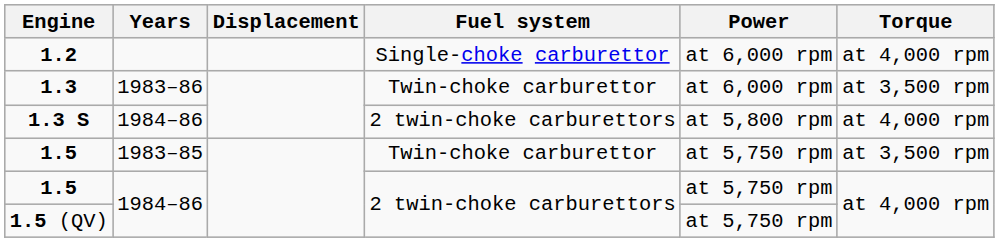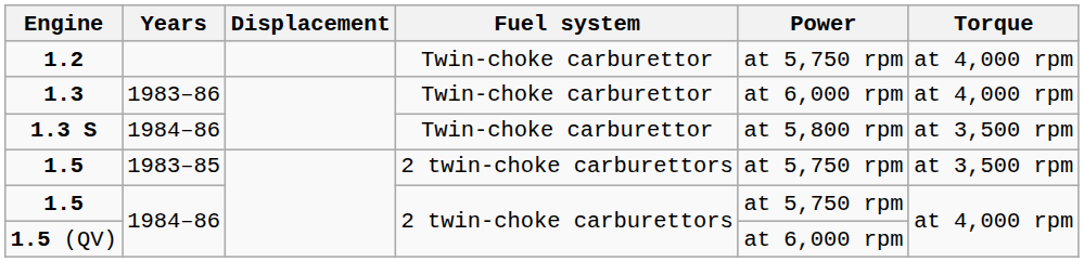 <table class="wikitable" style="text-align:center;">
 <tr>
 <th>Engine</th>
 <th>Years</th>
 <th>Displacement</th>
 <th>Fuel system</th>
 <th>Power</th>
 <th>Torque</th>
 </tr>
 <tr>
 <td><strong>1.2</strong></td>
 <td></td>
 <td></td>
-<td>Single-<a href='#'>choke</a> <a href='#'>carburettor</a></td>
-<td> at 6,000 rpm</td>
+<td>Twin-choke carburettor</td>
+<td> at 5,750 rpm</td>
 <td> at 4,000 rpm</td>
 </tr>
 <tr>
 <td><strong>1.3</strong></td>
 <td>1983–86</td>
 <td rowspan=2></td>
 <td>Twin-choke carburettor</td>
 <td> at 6,000 rpm</td>
-<td> at 3,500 rpm</td>
+<td> at 4,000 rpm</td>
 </tr>
 <tr>
 <td><strong>1.3 S</strong></td>
 <td>1984–86</td>
-<td>2 twin-choke carburettors</td>
+<td>Twin-choke carburettor</td>
 <td> at 5,800 rpm</td>
-<td> at 4,000 rpm</td>
+<td> at 3,500 rpm</td>
 </tr>
 <tr>
 <td><strong>1.5</strong></td>
 <td>1983–85</td>
 <td rowspan=3></td>
-<td>Twin-choke carburettor</td>
+<td>2 twin-choke carburettors</td>
 <td> at 5,750 rpm</td>
 <td> at 3,500 rpm</td>
 </tr>
 <tr>
 <td><strong>1.5</strong></td>
 <td rowspan=2>1984–86</td>
 <td rowspan=2>2 twin-choke carburettors</td>
 <td> at 5,750 rpm</td>
 <td rowspan=2> at 4,000 rpm</td>
 </tr>
 <tr>
 <td><strong>1.5</strong> (QV)</td>
-<td> at 5,750 rpm</td>
+<td> at 6,000 rpm</td>
 </tr>
 </table>
